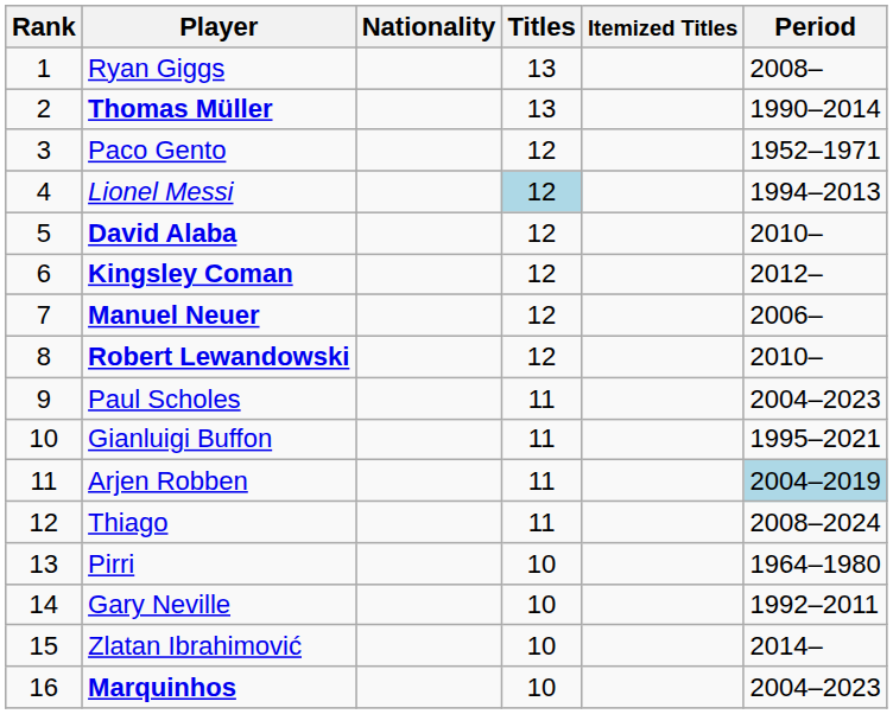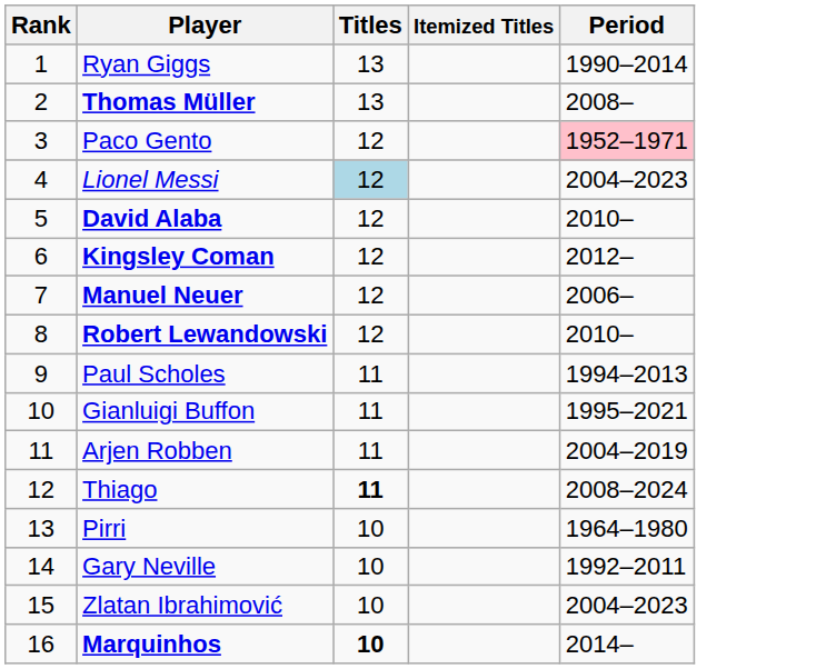 <table class="wikitable sortable" style="text-align:left; font-size:90%">
 <tr>
 <th scope="col" style="text-align:center">Rank</th>
 <th scope="col">Player</th>
-<th scope="col">Nationality</th>
 <th scope="col">Titles</th>
 <th scope="col"><small>Itemized Titles</small></th>
 <th scope="col">Period</th>
 </tr>
 <tr>
 <td scope="row" style="text-align:center">1</td>
 <td data-sort-value="Ryan Giggs"><a href='#'>Ryan Giggs</a></td>
-<td></td>
+<td style="text-align:center">13</td>
+<td style="font-size:85%; text-align:left; vertical-align: middle" data-sort-value="13"><br><span></span></td>
+<td>1990–2014</td>
+</tr>
+<tr>
+<td scope="row" style="text-align:center">2</td>
+<td data-sort-value="Thomas Müller"><strong><a href='#'>Thomas Müller</a></strong></td>
 <td style="text-align:center">13</td>
 <td style="font-size:85%; text-align:left; vertical-align: middle" data-sort-value="13"><br><span></span></td>
 <td>2008–</td>
 </tr>
 <tr>
-<td scope="row" style="text-align:center">2</td>
-<td data-sort-value="Thomas Müller"><strong><a href='#'>Thomas Müller</a></strong></td>
-<td></td>
-<td style="text-align:center">13</td>
-<td style="font-size:85%; text-align:left; vertical-align: middle" data-sort-value="13"><br><span></span></td>
-<td>1990–2014</td>
-</tr>
-<tr>
 <td scope="row" style="text-align:center">3</td>
 <td data-sort-value="Paco Gento"><a href='#'>Paco Gento</a></td>
-<td></td>
 <td style="text-align:center">12</td>
 <td style="font-size:85%; text-align:left; vertical-align: middle" data-sort-value="12"><br><span></span></td>
-<td>1952–1971</td>
+<td style="background: pink;">1952–1971</td>
 </tr>
 <tr>
 <td scope="row" style="text-align:center">4</td>
 <td data-sort-value="Lionel Messi"><em><a href='#'>Lionel Messi</a></em></td>
-<td></td>
 <td style="background: lightblue; text-align:center">12</td>
 <td style="font-size:85%; text-align:left; vertical-align: middle" data-sort-value="12"><br><span></span> <span> </span></td>
-<td>1994–2013</td>
+<td>2004–2023</td>
 </tr>
 <tr>
 <td scope="row" style="text-align:center">5</td>
 <td data-sort-value="David Alaba"><strong><a href='#'>David Alaba</a></strong></td>
-<td></td>
 <td style="text-align:center">12</td>
 <td style="font-size:85%; text-align:left; vertical-align: middle" data-sort-value="12"><br><span></span> <span></span></td>
 <td>2010–</td>
 </tr>
 <tr>
 <td scope="row" style="text-align:center">6</td>
 <td data-sort-value="Kingsley Coman"><strong><a href='#'>Kingsley Coman</a></strong></td>
-<td></td>
 <td style="text-align:center">12</td>
 <td style="font-size:85%; text-align:left; vertical-align: middle" data-sort-value="12"><br><span> </span> <span> </span> <span></span></td>
 <td>2012–</td>
 </tr>
 <tr>
 <td scope="row" style="text-align:center">7</td>
 <td data-sort-value="Manuel Neuer"><strong><a href='#'>Manuel Neuer</a></strong></td>
-<td></td>
 <td style="text-align:center">12</td>
 <td style="font-size:85%; text-align:left; vertical-align: middle" data-sort-value="12"><br><span></span></td>
 <td>2006–</td>
 </tr>
 <tr>
 <td scope="row" style="text-align:center">8</td>
 <td data-sort-value="Lewandowski"><strong><a href='#'>Robert Lewandowski</a></strong></td>
-<td></td>
 <td style="text-align:center">12</td>
 <td style="font-size:85%; text-align:left; vertical-align: middle" data-sort-value="12"><br><span></span> <span></span></td>
 <td>2010–</td>
 </tr>
 <tr>
 <td scope="row" style="text-align:center">9</td>
 <td data-sort-value="Paul Scholes"><a href='#'>Paul Scholes</a></td>
-<td></td>
 <td style="text-align:center">11</td>
 <td style="font-size:85%; text-align:left; vertical-align: middle" data-sort-value="11"><br><span></span></td>
-<td>2004–2023</td>
+<td>1994–2013</td>
 </tr>
 <tr>
 <td scope="row" style="text-align:center">10</td>
 <td data-sort-value="Gianluigi Buffon"><a href='#'>Gianluigi Buffon</a></td>
-<td></td>
 <td style="text-align:center">11</td>
 <td style="font-size:85%; text-align:left; vertical-align: middle" data-sort-value="11"><br><span> </span> <span> </span></td>
 <td>1995–2021</td>
 </tr>
 <tr>
 <td scope="row" style="text-align:center">11</td>
 <td data-sort-value="Arjen Robben"><a href='#'>Arjen Robben</a></td>
-<td></td>
 <td style="text-align:center">11</td>
 <td style="font-size:85%; text-align:left; vertical-align: middle" data-sort-value="11"><br><span></span> <span></span> <span></span></td>
-<td style="background: lightblue;">2004–2019</td>
+<td>2004–2019</td>
 </tr>
 <tr>
 <td scope="row" style="text-align:center">12</td>
 <td data-sort-value="Thiago"><a href='#'>Thiago</a></td>
-<td></td>
-<td style="text-align:center">11</td>
+<td style="text-align:center"><strong>11</strong></td>
 <td style="font-size:85%; text-align:left; vertical-align: middle" data-sort-value="11"><br><span></span> <span></span></td>
 <td>2008–2024</td>
 </tr>
 <tr>
 <td scope="row" style="text-align:center">13</td>
 <td data-sort-value="Pirri"><a href='#'>Pirri</a></td>
-<td></td>
 <td style="text-align:center">10</td>
 <td style="font-size:85%; text-align:left; vertical-align: middle" data-sort-value="10"><br><span></span></td>
 <td>1964–1980</td>
 </tr>
 <tr>
 <td scope="row" style="text-align:center">14</td>
 <td data-sort-value="Gary Neville"><a href='#'>Gary Neville</a></td>
-<td></td>
 <td style="text-align:center">10</td>
 <td style="font-size:85%; text-align:left; vertical-align: middle" data-sort-value="10"><br><span></span></td>
 <td>1992–2011</td>
 </tr>
 <tr>
 <td scope="row" style="text-align:center">15</td>
 <td data-sort-value="Ibrahimović"><a href='#'>Zlatan Ibrahimović</a></td>
-<td></td>
 <td style="text-align:center">10</td>
 <td style="font-size:85%; text-align:left; vertical-align: middle" data-sort-value="10"><br><span> </span> <span></span> <span> </span></td>
-<td>2014–</td>
+<td>2004–2023</td>
 </tr>
 <tr>
 <td scope="row" style="text-align:center">16</td>
 <td data-sort-value="Marquinhos"><strong><a href='#'>Marquinhos</a></strong></td>
-<td></td>
-<td style="text-align:center">10</td>
+<td style="text-align:center"><strong>10</strong></td>
 <td style="font-size:85%; text-align:left; vertical-align: middle" data-sort-value="10"><br><span> </span></td>
-<td>2004–2023</td>
+<td>2014–</td>
 </tr>
 </table>
